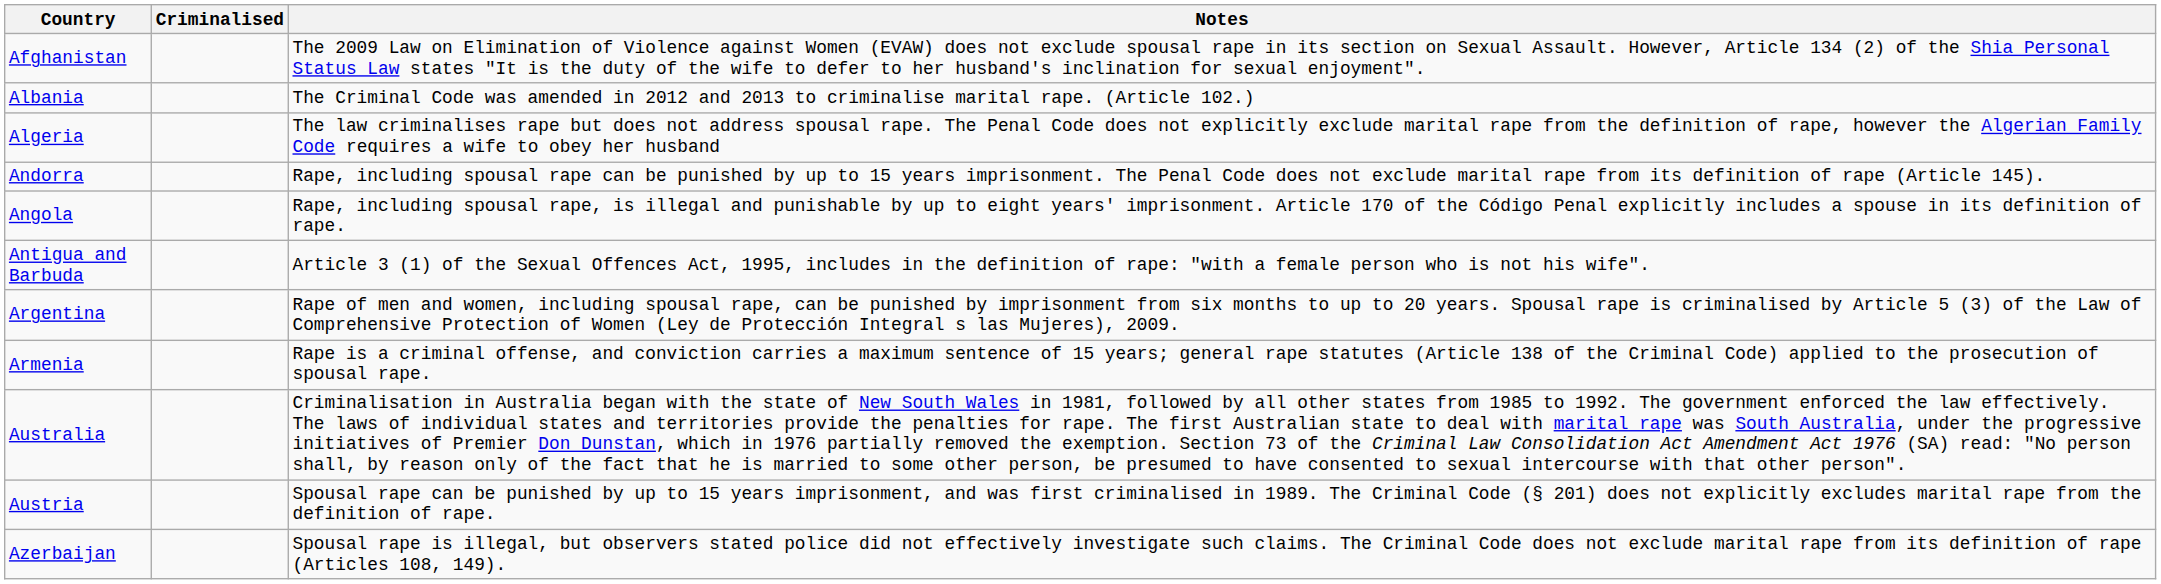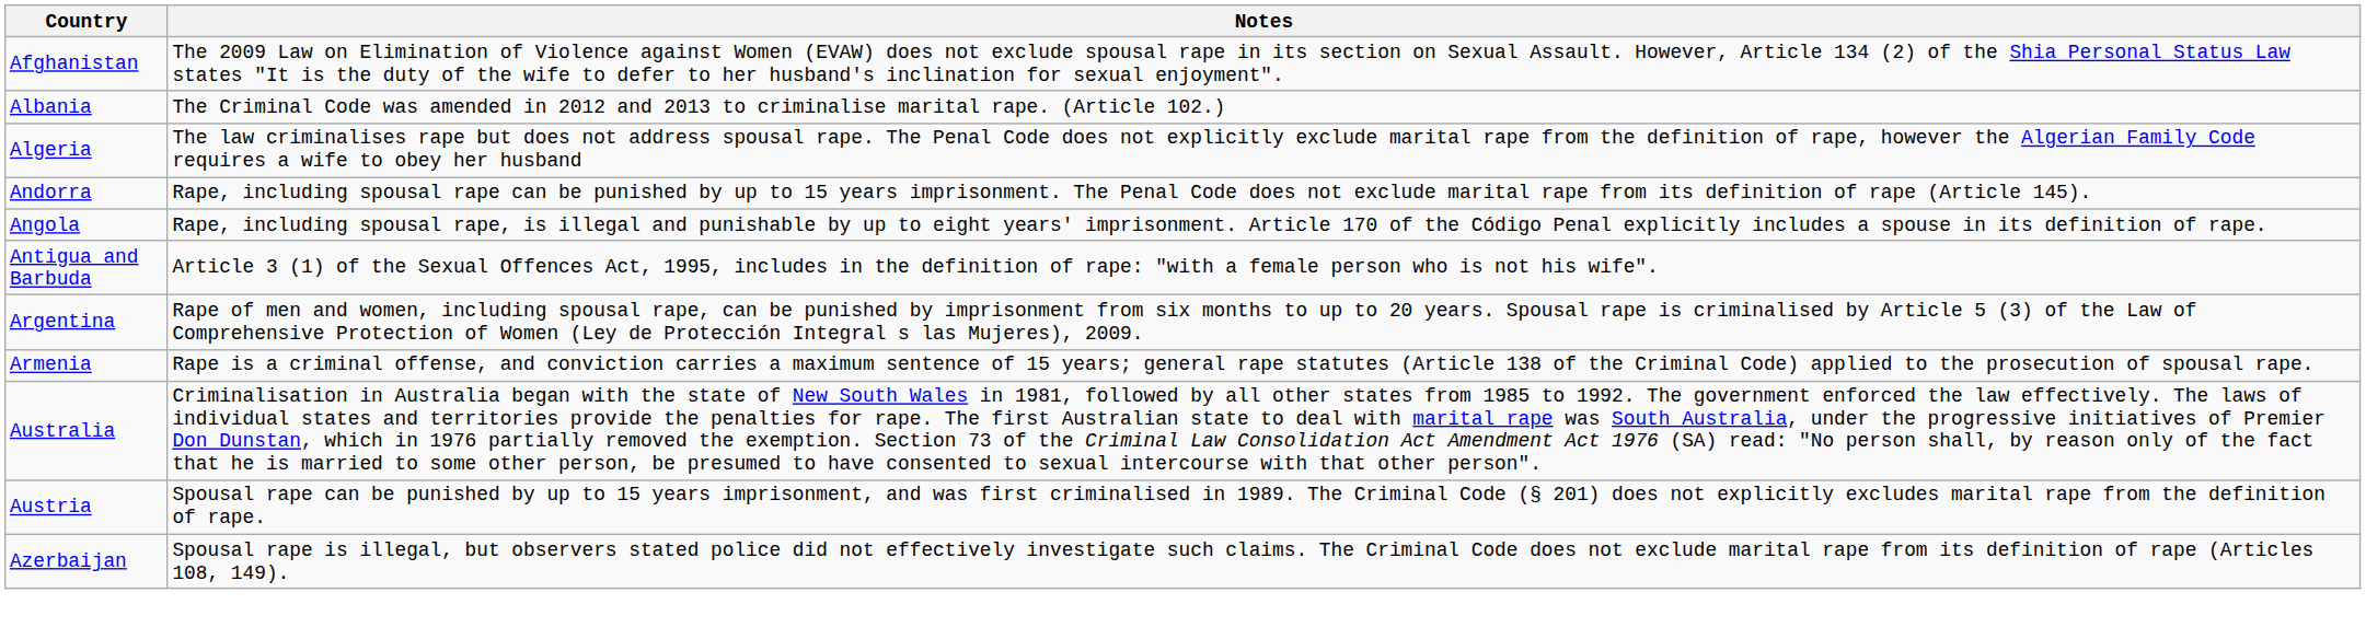 <table class="sortable wikitable">
 <tr>
 <th>Country</th>
-<th>Criminalised</th>
 <th ! class="unsortable">Notes</th>
 </tr>
 <tr>
 <td><a href='#'>Afghanistan</a></td>
-<td></td>
 <td>The 2009 Law on Elimination of Violence against Women (EVAW) does not exclude spousal rape in its section on Sexual Assault. However, Article 134 (2) of the <a href='#'>Shia Personal Status Law</a> states "It is the duty of the wife to defer to her husband's inclination for sexual enjoyment".</td>
 </tr>
 <tr>
 <td><a href='#'>Albania</a></td>
-<td></td>
 <td>The Criminal Code was amended in 2012 and 2013 to criminalise marital rape. (Article 102.)</td>
 </tr>
 <tr>
 <td><a href='#'>Algeria</a></td>
-<td></td>
 <td>The law criminalises rape but does not address spousal rape. The Penal Code does not explicitly exclude marital rape from the definition of rape, however the <a href='#'>Algerian Family Code</a> requires a wife to obey her husband</td>
 </tr>
 <tr>
 <td><a href='#'>Andorra</a></td>
-<td></td>
 <td>Rape, including spousal rape can be punished by up to 15 years imprisonment. The Penal Code does not exclude marital rape from its definition of rape (Article 145).</td>
 </tr>
 <tr>
 <td><a href='#'>Angola</a></td>
-<td></td>
 <td>Rape, including spousal rape, is illegal and punishable by up to eight years' imprisonment. Article 170 of the Código Penal explicitly includes a spouse in its definition of rape.</td>
 </tr>
 <tr>
 <td><a href='#'>Antigua and Barbuda</a></td>
-<td></td>
 <td>Article 3 (1) of the Sexual Offences Act, 1995, includes in the definition of rape: "with a female person who is not his wife".</td>
 </tr>
 <tr>
 <td><a href='#'>Argentina</a></td>
-<td></td>
 <td>Rape of men and women, including spousal rape, can be punished by imprisonment from six months to up to 20 years. Spousal rape is criminalised by Article 5 (3) of the Law of Comprehensive Protection of Women (Ley de Protección Integral s las Mujeres), 2009.</td>
 </tr>
 <tr>
 <td><a href='#'>Armenia</a></td>
-<td></td>
 <td>Rape is a criminal offense, and conviction carries a maximum sentence of 15 years; general rape statutes (Article 138 of the Criminal Code) applied to the prosecution of spousal rape.</td>
 </tr>
 <tr>
 <td><a href='#'>Australia</a></td>
-<td></td>
 <td>Criminalisation in Australia began with the state of <a href='#'>New South Wales</a> in 1981, followed by all other states from 1985 to 1992. The government enforced the law effectively. The laws of individual states and territories provide the penalties for rape. The first Australian state to deal with <a href='#'>marital rape</a> was <a href='#'>South Australia</a>, under the progressive initiatives of Premier <a href='#'>Don Dunstan</a>, which in 1976 partially removed the exemption. Section 73 of the <em>Criminal Law Consolidation Act Amendment Act 1976</em> (SA) read: "No person shall, by reason only of the fact that he is married to some other person, be presumed to have consented to sexual intercourse with that other person".</td>
 </tr>
 <tr>
 <td><a href='#'>Austria</a></td>
-<td></td>
 <td>Spousal rape can be punished by up to 15 years imprisonment, and was first criminalised in 1989. The Criminal Code (§ 201) does not explicitly excludes marital rape from the definition of rape.</td>
 </tr>
 <tr>
 <td><a href='#'>Azerbaijan</a></td>
-<td></td>
 <td>Spousal rape is illegal, but observers stated police did not effectively investigate such claims. The Criminal Code does not exclude marital rape from its definition of rape (Articles 108, 149).</td>
 </tr>
 </table>
